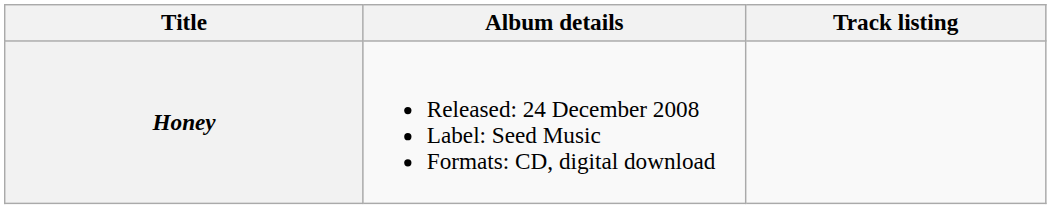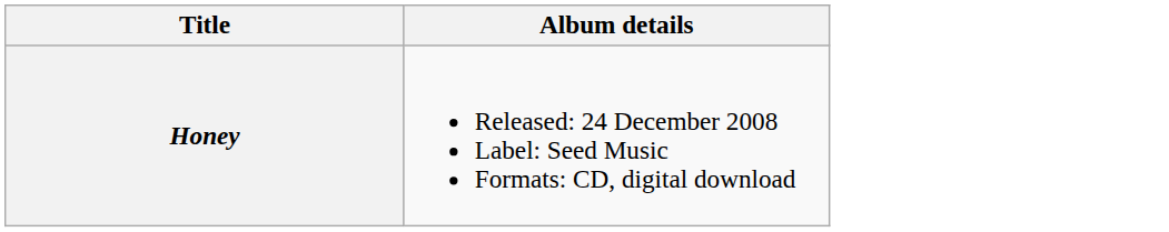 <table class="wikitable plainrowheaders" style="text-align:center;">
 <tr>
 <th style="width:15em;">Title</th>
 <th style="width:16em;">Album details</th>
-<th style="width:200px;">Track listing</th>
 </tr>
 <tr>
 <th scope="row"><em>Honey</em></th>
 <td align="left"><br><ul><li>Released: 24 December 2008</li><li>Label: Seed Music</li><li>Formats: CD, digital download</li></ul></td>
-<td align="center"></td>
 </tr>
 </table>
